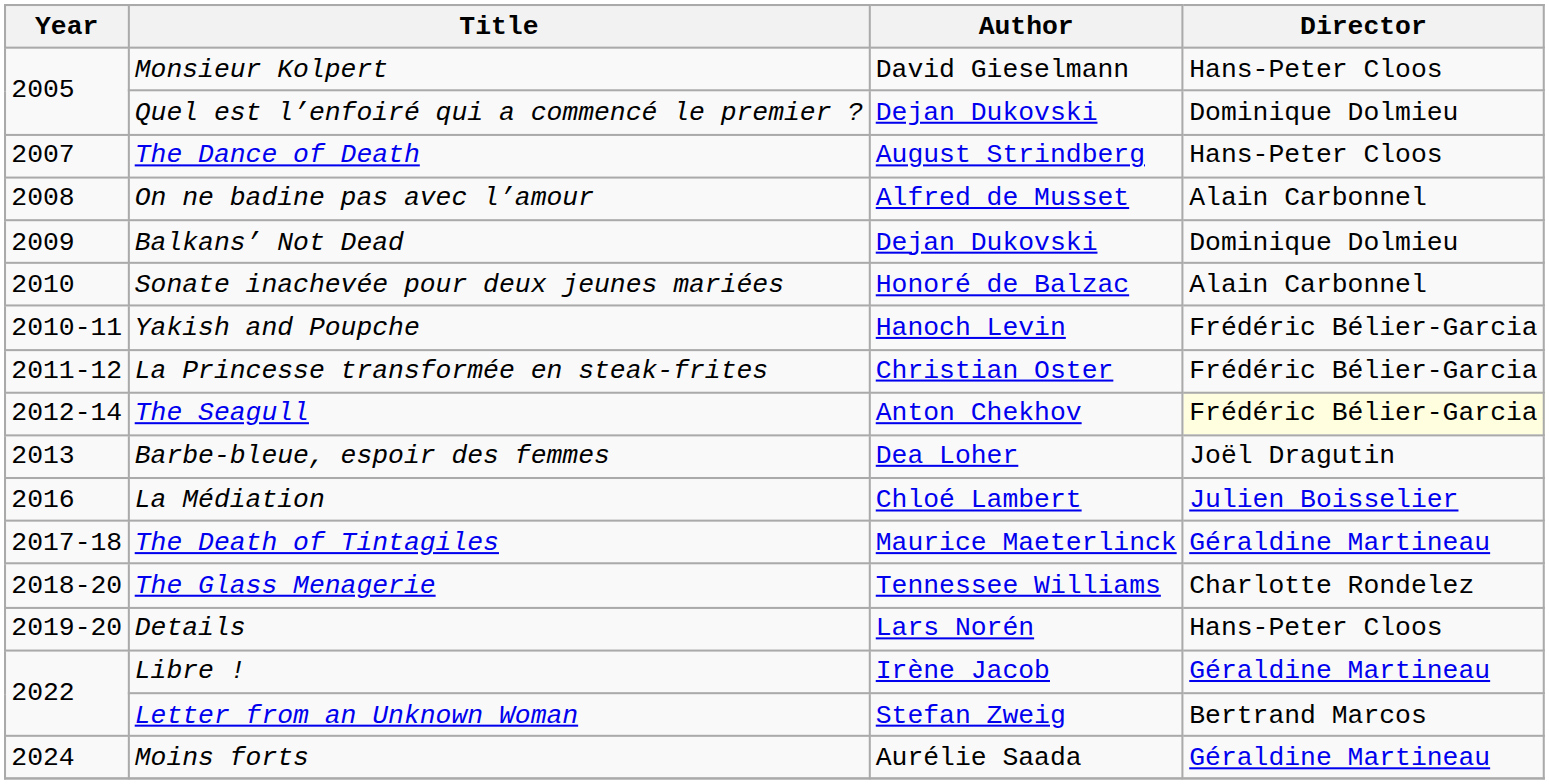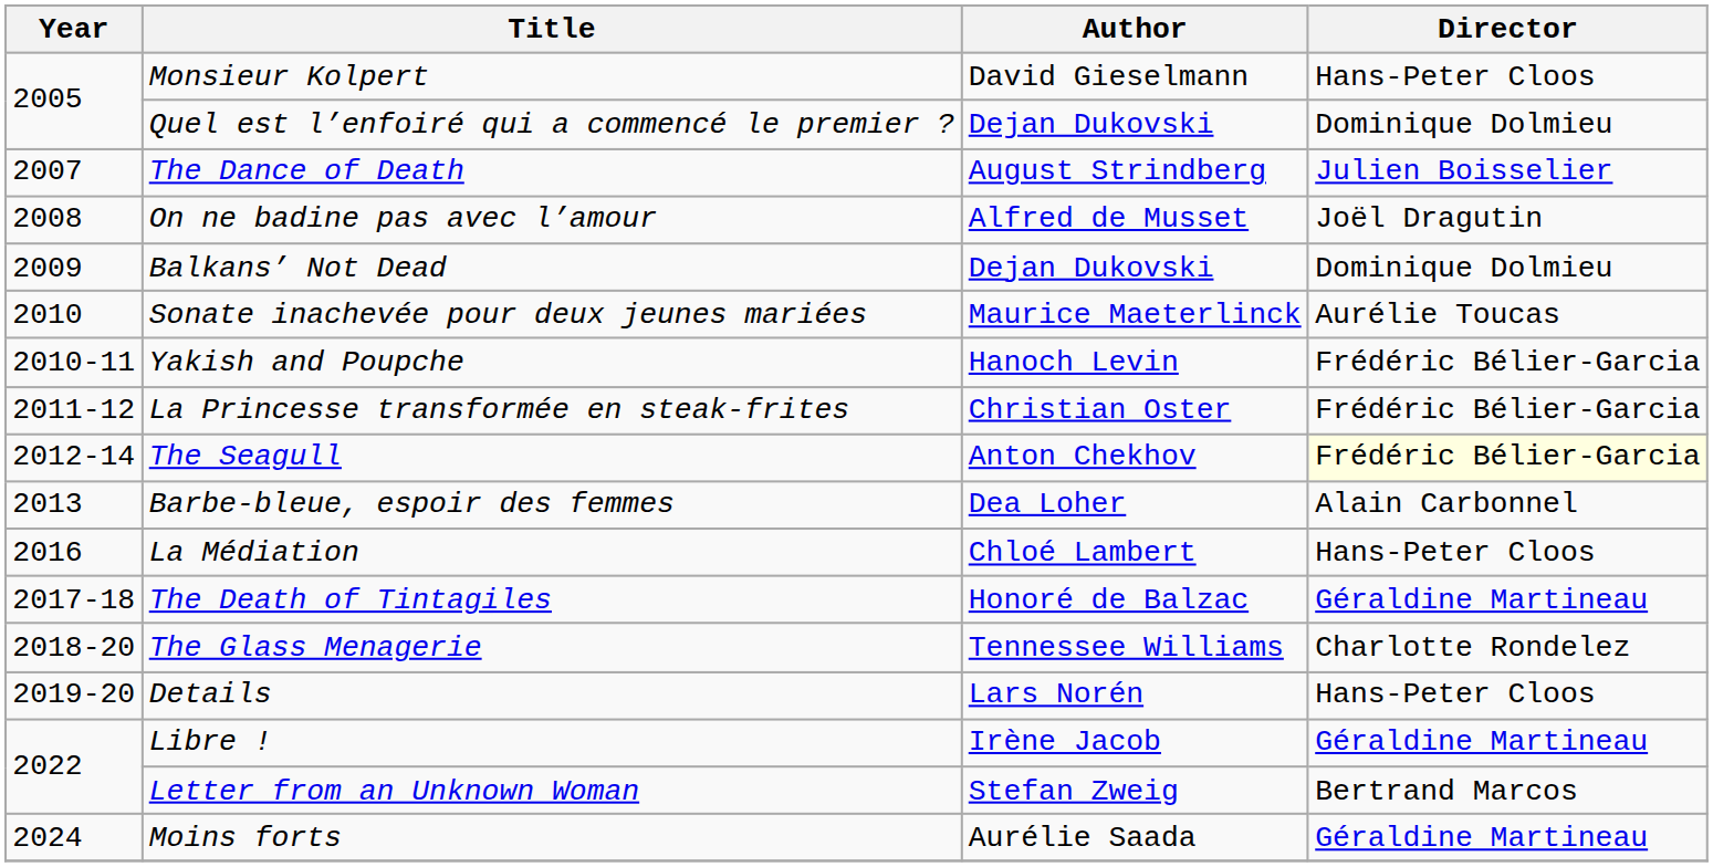 <table class="wikitable">
 <tr>
 <th>Year</th>
 <th>Title</th>
 <th>Author</th>
 <th>Director</th>
 </tr>
 <tr>
 <td rowspan=2>2005</td>
 <td><em>Monsieur Kolpert</em></td>
 <td>David Gieselmann</td>
 <td>Hans-Peter Cloos</td>
 </tr>
 <tr>
 <td><em>Quel est l’enfoiré qui a commencé le premier ?</em></td>
 <td><a href='#'>Dejan Dukovski</a></td>
 <td>Dominique Dolmieu</td>
 </tr>
 <tr>
 <td>2007</td>
 <td><em><a href='#'>The Dance of Death</a></em></td>
 <td><a href='#'>August Strindberg</a></td>
-<td>Hans-Peter Cloos</td>
+<td><a href='#'>Julien Boisselier</a></td>
 </tr>
 <tr>
 <td>2008</td>
 <td><em>On ne badine pas avec l’amour</em></td>
 <td><a href='#'>Alfred de Musset</a></td>
-<td>Alain Carbonnel</td>
+<td>Joël Dragutin</td>
 </tr>
 <tr>
 <td>2009</td>
 <td><em>Balkans’ Not Dead</em></td>
 <td><a href='#'>Dejan Dukovski</a></td>
 <td>Dominique Dolmieu</td>
 </tr>
 <tr>
 <td>2010</td>
 <td><em>Sonate inachevée pour deux jeunes mariées</em></td>
-<td><a href='#'>Honoré de Balzac</a></td>
-<td>Alain Carbonnel</td>
+<td><a href='#'>Maurice Maeterlinck</a></td>
+<td>Aurélie Toucas</td>
 </tr>
 <tr>
 <td>2010-11</td>
 <td><em>Yakish and Poupche</em></td>
 <td><a href='#'>Hanoch Levin</a></td>
 <td>Frédéric Bélier-Garcia</td>
 </tr>
 <tr>
 <td>2011-12</td>
 <td><em>La Princesse transformée en steak-frites</em></td>
 <td><a href='#'>Christian Oster</a></td>
 <td>Frédéric Bélier-Garcia</td>
 </tr>
 <tr>
 <td>2012-14</td>
 <td><em><a href='#'>The Seagull</a></em></td>
 <td><a href='#'>Anton Chekhov</a></td>
 <td style="background: lightyellow;">Frédéric Bélier-Garcia</td>
 </tr>
 <tr>
 <td>2013</td>
 <td><em>Barbe-bleue, espoir des femmes</em></td>
 <td><a href='#'>Dea Loher</a></td>
-<td>Joël Dragutin</td>
+<td>Alain Carbonnel</td>
 </tr>
 <tr>
 <td>2016</td>
 <td><em>La Médiation</em></td>
 <td><a href='#'>Chloé Lambert</a></td>
-<td><a href='#'>Julien Boisselier</a></td>
+<td>Hans-Peter Cloos</td>
 </tr>
 <tr>
 <td>2017-18</td>
 <td><em><a href='#'>The Death of Tintagiles</a></em></td>
-<td><a href='#'>Maurice Maeterlinck</a></td>
+<td><a href='#'>Honoré de Balzac</a></td>
 <td><a href='#'>Géraldine Martineau</a></td>
 </tr>
 <tr>
 <td>2018-20</td>
 <td><em><a href='#'>The Glass Menagerie</a></em></td>
 <td><a href='#'>Tennessee Williams</a></td>
 <td>Charlotte Rondelez</td>
 </tr>
 <tr>
 <td>2019-20</td>
 <td><em>Details</em></td>
 <td><a href='#'>Lars Norén</a></td>
 <td>Hans-Peter Cloos</td>
 </tr>
 <tr>
 <td rowspan=2>2022</td>
 <td><em>Libre !</em></td>
 <td><a href='#'>Irène Jacob</a></td>
 <td><a href='#'>Géraldine Martineau</a></td>
 </tr>
 <tr>
 <td><em><a href='#'>Letter from an Unknown Woman</a></em></td>
 <td><a href='#'>Stefan Zweig</a></td>
 <td>Bertrand Marcos</td>
 </tr>
 <tr>
 <td>2024</td>
 <td><em>Moins forts</em></td>
 <td>Aurélie Saada</td>
 <td><a href='#'>Géraldine Martineau</a></td>
 </tr>
 <tr>
 </tr>
 </table>
